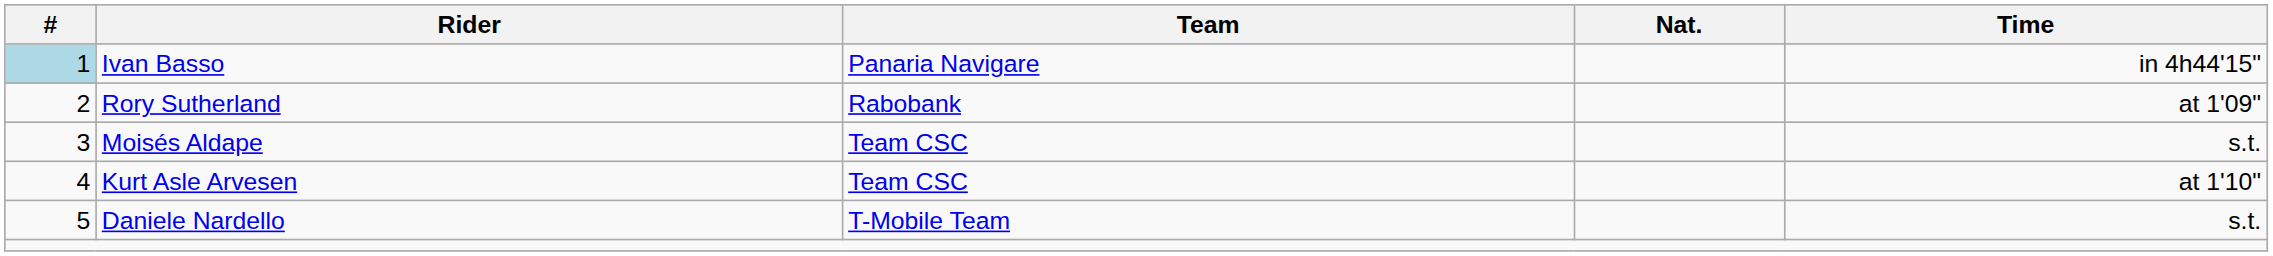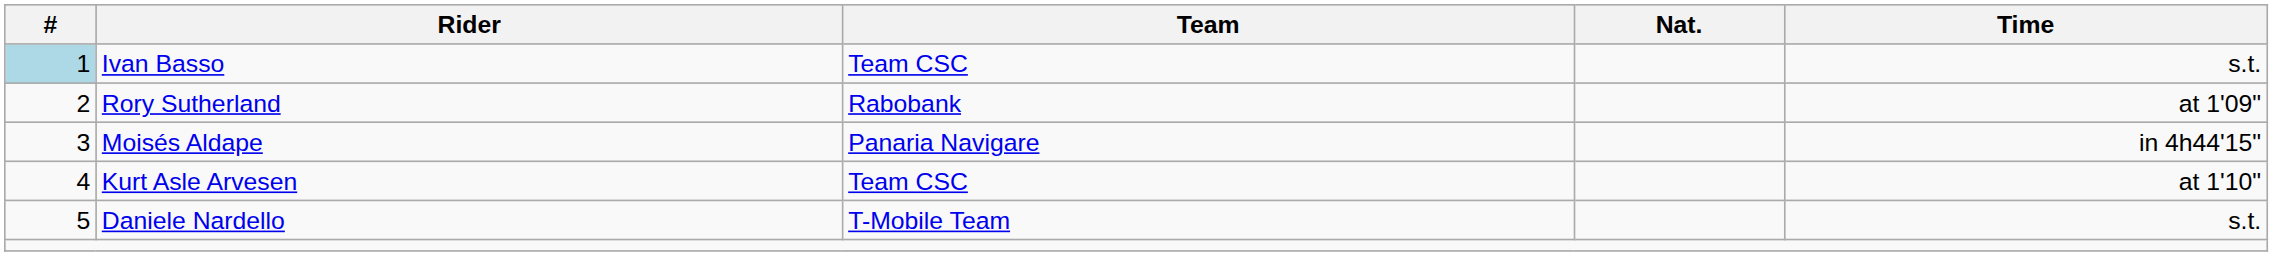 <table class=wikitable style="font-size:95%" width="70%">
 <tr>
 <th align=right>#</th>
 <th>Rider</th>
 <th>Team</th>
 <th>Nat.</th>
 <th align=right>Time</th>
 </tr>
 <tr>
 <td align=right style="background: lightblue;">1</td>
 <td><a href='#'>Ivan Basso</a></td>
-<td><a href='#'>Panaria Navigare</a></td>
+<td><a href='#'>Team CSC</a></td>
 <td></td>
-<td align=right>in 4h44'15"</td>
+<td align=right>s.t.</td>
 </tr>
 <tr>
 <td align=right>2</td>
 <td><a href='#'>Rory Sutherland</a></td>
 <td><a href='#'>Rabobank</a></td>
 <td></td>
 <td align=right>at 1'09"</td>
 </tr>
 <tr>
 <td align=right>3</td>
 <td><a href='#'>Moisés Aldape</a></td>
-<td><a href='#'>Team CSC</a></td>
+<td><a href='#'>Panaria Navigare</a></td>
 <td></td>
-<td align=right>s.t.</td>
+<td align=right>in 4h44'15"</td>
 </tr>
 <tr>
 <td align=right>4</td>
 <td><a href='#'>Kurt Asle Arvesen</a></td>
 <td><a href='#'>Team CSC</a></td>
 <td></td>
 <td align=right>at 1'10"</td>
 </tr>
 <tr>
 <td align=right>5</td>
 <td><a href='#'>Daniele Nardello</a></td>
 <td><a href='#'>T-Mobile Team</a></td>
 <td></td>
 <td align=right>s.t.</td>
 </tr>
 <tr>
 <td align=right colspan=5></td>
 </tr>
 </table>
